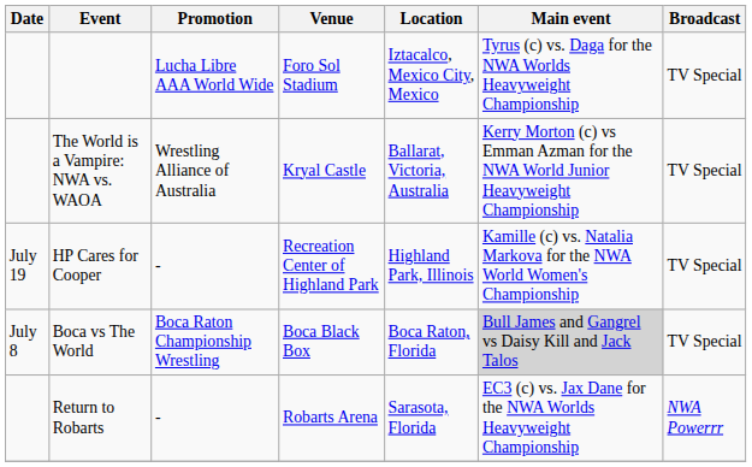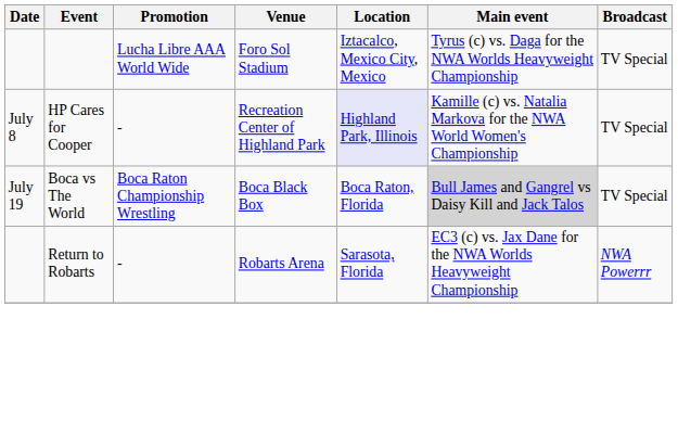 <table class="sortable wikitable succession-box" style="font-size:85%;">
 <tr>
 <th>Date</th>
 <th>Event</th>
 <th>Promotion</th>
 <th>Venue</th>
 <th>Location</th>
 <th>Main event</th>
 <th>Broadcast</th>
 </tr>
 <tr>
 <td></td>
 <td></td>
 <td><a href='#'>Lucha Libre AAA World Wide</a></td>
 <td><a href='#'>Foro Sol Stadium</a></td>
 <td><a href='#'>Iztacalco</a>, <a href='#'>Mexico City</a>, <a href='#'>Mexico</a></td>
 <td><a href='#'>Tyrus</a> (c) vs. <a href='#'>Daga</a> for the <a href='#'>NWA Worlds Heavyweight Championship</a></td>
 <td>TV Special</td>
 </tr>
 <tr>
-<td></td>
-<td>The World is a Vampire: NWA vs. WAOA</td>
-<td>Wrestling Alliance of Australia</td>
-<td><a href='#'>Kryal Castle</a></td>
-<td><a href='#'>Ballarat, Victoria, Australia</a></td>
-<td><a href='#'>Kerry Morton</a> (c) vs Emman Azman for the <a href='#'>NWA World Junior Heavyweight Championship</a></td>
+<td>July 8</td>
+<td>HP Cares for Cooper</td>
+<td>-</td>
+<td><a href='#'>Recreation Center of Highland Park</a></td>
+<td style="background: lavender;"><a href='#'>Highland Park, Illinois</a></td>
+<td><a href='#'>Kamille</a> (c) vs. <a href='#'>Natalia Markova</a> for the <a href='#'>NWA World Women's Championship</a></td>
 <td>TV Special</td>
 </tr>
 <tr>
 <td>July 19</td>
-<td>HP Cares for Cooper</td>
-<td>-</td>
-<td><a href='#'>Recreation Center of Highland Park</a></td>
-<td><a href='#'>Highland Park, Illinois</a></td>
-<td><a href='#'>Kamille</a> (c) vs. <a href='#'>Natalia Markova</a> for the <a href='#'>NWA World Women's Championship</a></td>
-<td>TV Special</td>
-</tr>
-<tr>
-<td>July 8</td>
 <td>Boca vs The World</td>
 <td><a href='#'>Boca Raton Championship Wrestling</a></td>
 <td><a href='#'>Boca Black Box</a></td>
 <td><a href='#'>Boca Raton, Florida</a></td>
 <td style="background: lightgrey;"><a href='#'>Bull James</a> and <a href='#'>Gangrel</a> vs Daisy Kill and <a href='#'>Jack Talos</a></td>
 <td>TV Special</td>
 </tr>
 <tr>
 <td></td>
 <td>Return to Robarts</td>
 <td>-</td>
 <td><a href='#'>Robarts Arena</a></td>
 <td><a href='#'>Sarasota, Florida</a></td>
 <td><a href='#'>EC3</a> (c) vs. <a href='#'>Jax Dane</a> for the <a href='#'>NWA Worlds Heavyweight Championship</a></td>
 <td><em><a href='#'>NWA Powerrr</a></em></td>
 </tr>
 <tr>
 </tr>
 </table>
